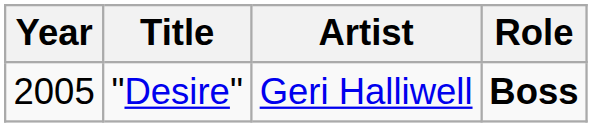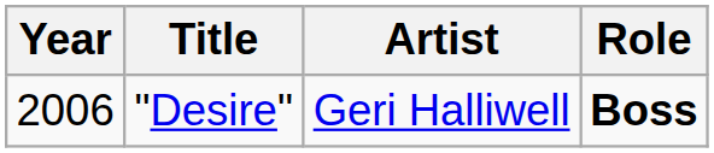 <table class="wikitable">
 <tr>
 <th>Year</th>
 <th>Title</th>
 <th>Artist</th>
 <th>Role</th>
 </tr>
 <tr>
-<td>2005</td>
+<td>2006</td>
 <td>"<a href='#'>Desire</a>"</td>
 <td><a href='#'>Geri Halliwell</a></td>
 <td><strong>Boss</strong></td>
 </tr>
 </table>
